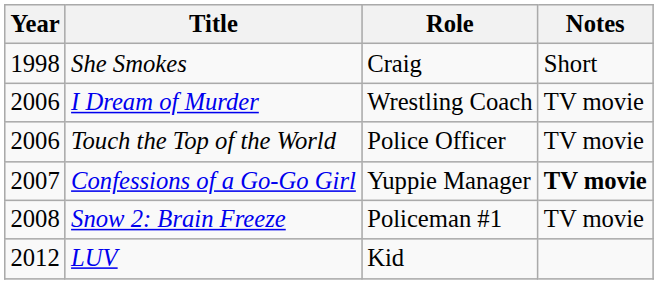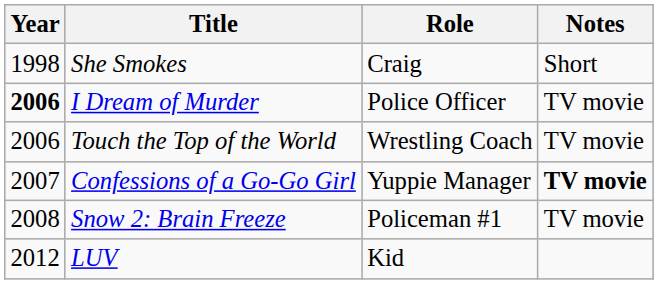 <table class="wikitable sortable">
 <tr>
 <th>Year</th>
 <th>Title</th>
 <th>Role</th>
 <th class="unsortable">Notes</th>
 </tr>
 <tr>
 <td>1998</td>
 <td><em>She Smokes</em></td>
 <td>Craig</td>
 <td>Short</td>
 </tr>
 <tr>
-<td>2006</td>
+<td><strong>2006</strong></td>
 <td><em><a href='#'>I Dream of Murder</a></em></td>
-<td>Wrestling Coach</td>
+<td>Police Officer</td>
 <td>TV movie</td>
 </tr>
 <tr>
 <td>2006</td>
 <td><em>Touch the Top of the World</em></td>
-<td>Police Officer</td>
+<td>Wrestling Coach</td>
 <td>TV movie</td>
 </tr>
 <tr>
 <td>2007</td>
 <td><em><a href='#'>Confessions of a Go-Go Girl</a></em></td>
 <td>Yuppie Manager</td>
 <td><strong>TV movie</strong></td>
 </tr>
 <tr>
 <td>2008</td>
 <td><em><a href='#'>Snow 2: Brain Freeze</a></em></td>
 <td>Policeman #1</td>
 <td>TV movie</td>
 </tr>
 <tr>
 <td>2012</td>
 <td><em><a href='#'>LUV</a></em></td>
 <td>Kid</td>
 <td></td>
 </tr>
 </table>
